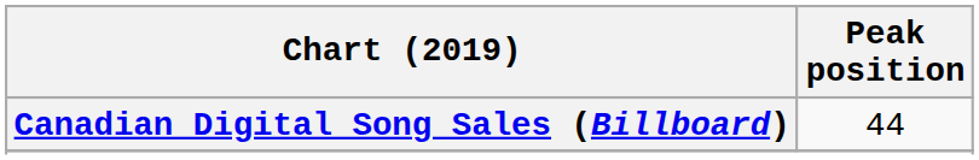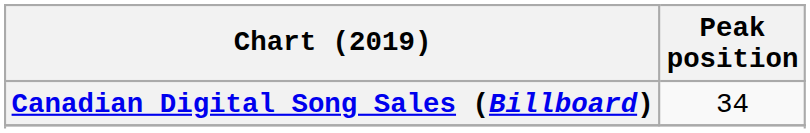 <table class="wikitable sortable plainrowheaders" style="text-align:center">
 <tr>
 <th scope="col">Chart (2019)</th>
 <th scope="col">Peak<br>position</th>
 </tr>
 <tr>
 <th scope="row"><a href='#'>Canadian Digital Song Sales</a> (<em><a href='#'>Billboard</a></em>)</th>
-<td>44</td>
+<td>34</td>
 </tr>
 <tr>
 </tr>
 <tr>
 </tr>
 </table>
